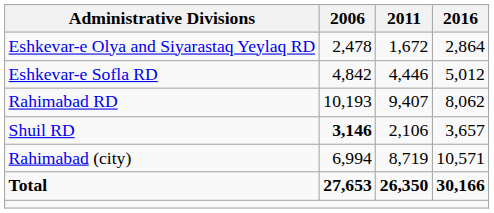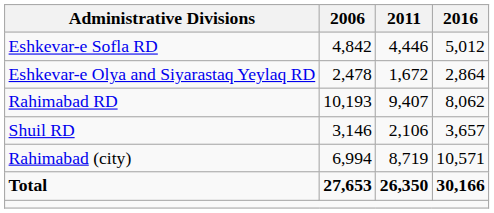 <table class="wikitable">
 <tr>
 <th>Administrative Divisions</th>
 <th>2006</th>
 <th>2011</th>
 <th>2016</th>
 </tr>
 <tr>
+<td><a href='#'>Eshkevar-e Sofla RD</a></td>
+<td style="text-align: right;">4,842</td>
+<td style="text-align: right;">4,446</td>
+<td style="text-align: right;">5,012</td>
+</tr>
+<tr>
 <td><a href='#'>Eshkevar-e Olya and Siyarastaq Yeylaq RD</a></td>
 <td style="text-align: right;">2,478</td>
 <td style="text-align: right;">1,672</td>
 <td style="text-align: right;">2,864</td>
-</tr>
-<tr>
-<td><a href='#'>Eshkevar-e Sofla RD</a></td>
-<td style="text-align: right;">4,842</td>
-<td style="text-align: right;">4,446</td>
-<td style="text-align: right;">5,012</td>
 </tr>
 <tr>
 <td><a href='#'>Rahimabad RD</a></td>
 <td style="text-align: right;">10,193</td>
 <td style="text-align: right;">9,407</td>
 <td style="text-align: right;">8,062</td>
 </tr>
 <tr>
 <td><a href='#'>Shuil RD</a></td>
-<td style="text-align: right;"><strong>3,146</strong></td>
+<td style="text-align: right;">3,146</td>
 <td style="text-align: right;">2,106</td>
 <td style="text-align: right;">3,657</td>
 </tr>
 <tr>
 <td><a href='#'>Rahimabad</a> (city)</td>
 <td style="text-align: right;">6,994</td>
 <td style="text-align: right;">8,719</td>
 <td style="text-align: right;">10,571</td>
 </tr>
 <tr>
 <td><strong>Total</strong></td>
 <td style="text-align: right;"><strong>27,653</strong></td>
 <td style="text-align: right;"><strong>26,350</strong></td>
 <td style="text-align: right;"><strong>30,166</strong></td>
 </tr>
 <tr>
 <td colspan=4></td>
 </tr>
 </table>
